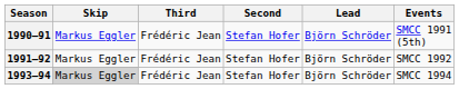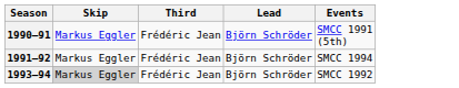 <table class="wikitable">
 <tr>
 <th scope="col">Season</th>
 <th scope="col">Skip</th>
 <th scope="col">Third</th>
-<th scope="col">Second</th>
 <th scope="col">Lead</th>
 <th scope="col">Events</th>
 </tr>
 <tr>
 <th scope="row">1990–91</th>
 <td><a href='#'>Markus Eggler</a></td>
 <td>Frédéric Jean</td>
-<td><a href='#'>Stefan Hofer</a></td>
 <td><a href='#'>Björn Schröder</a></td>
 <td><a href='#'>SMCC</a> 1991 <br> (5th)</td>
 </tr>
 <tr>
 <th scope="row">1991–92</th>
 <td>Markus Eggler</td>
 <td>Frédéric Jean</td>
-<td>Stefan Hofer</td>
 <td>Björn Schröder</td>
-<td>SMCC 1992 <br> </td>
+<td>SMCC 1994 </td>
 </tr>
 <tr>
 <th scope="row">1993–94</th>
 <td style="background: lightgrey;">Markus Eggler</td>
 <td>Frédéric Jean</td>
-<td>Stefan Hofer</td>
 <td>Björn Schröder</td>
-<td>SMCC 1994 </td>
+<td>SMCC 1992 <br> </td>
 </tr>
 </table>
